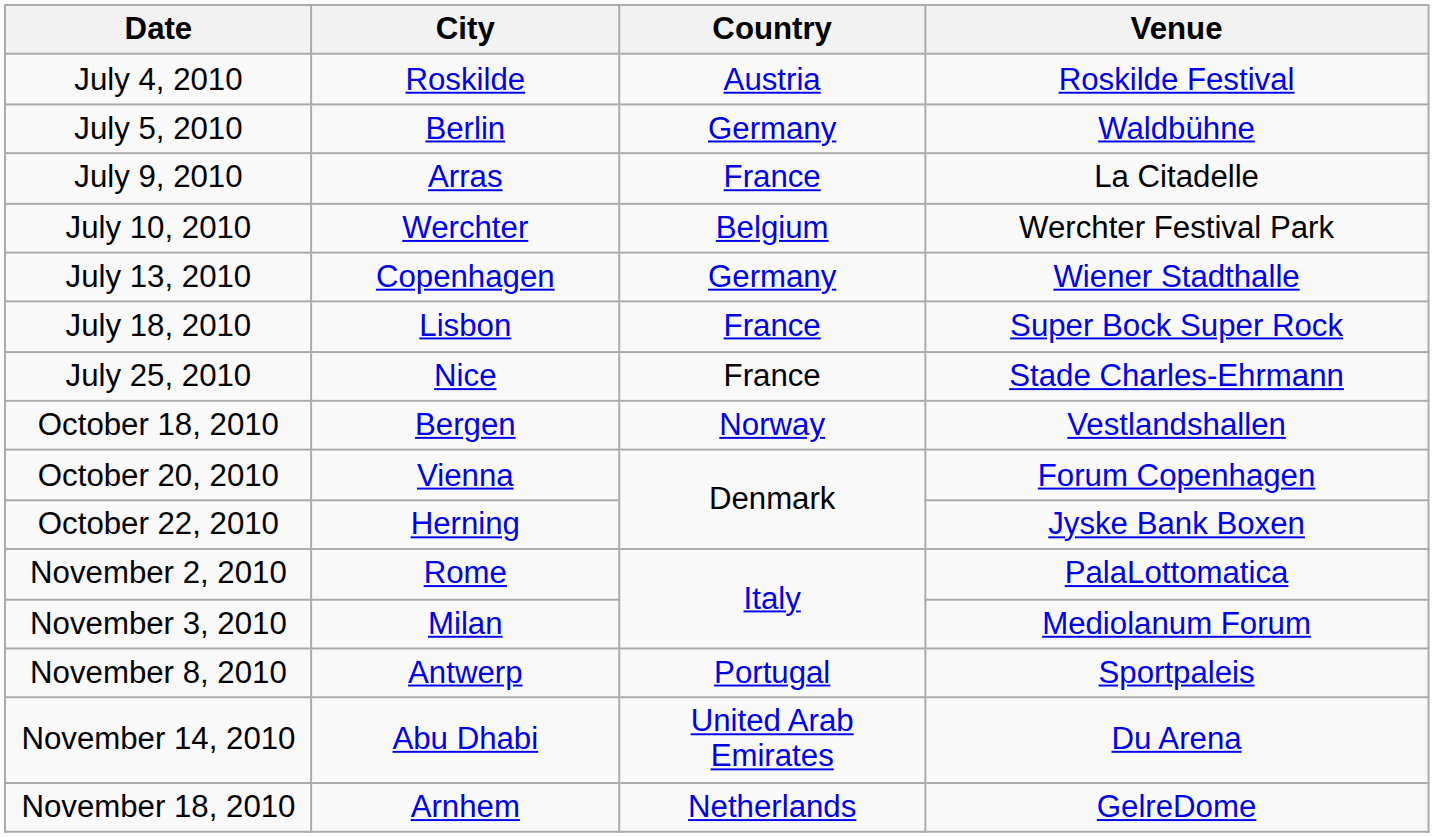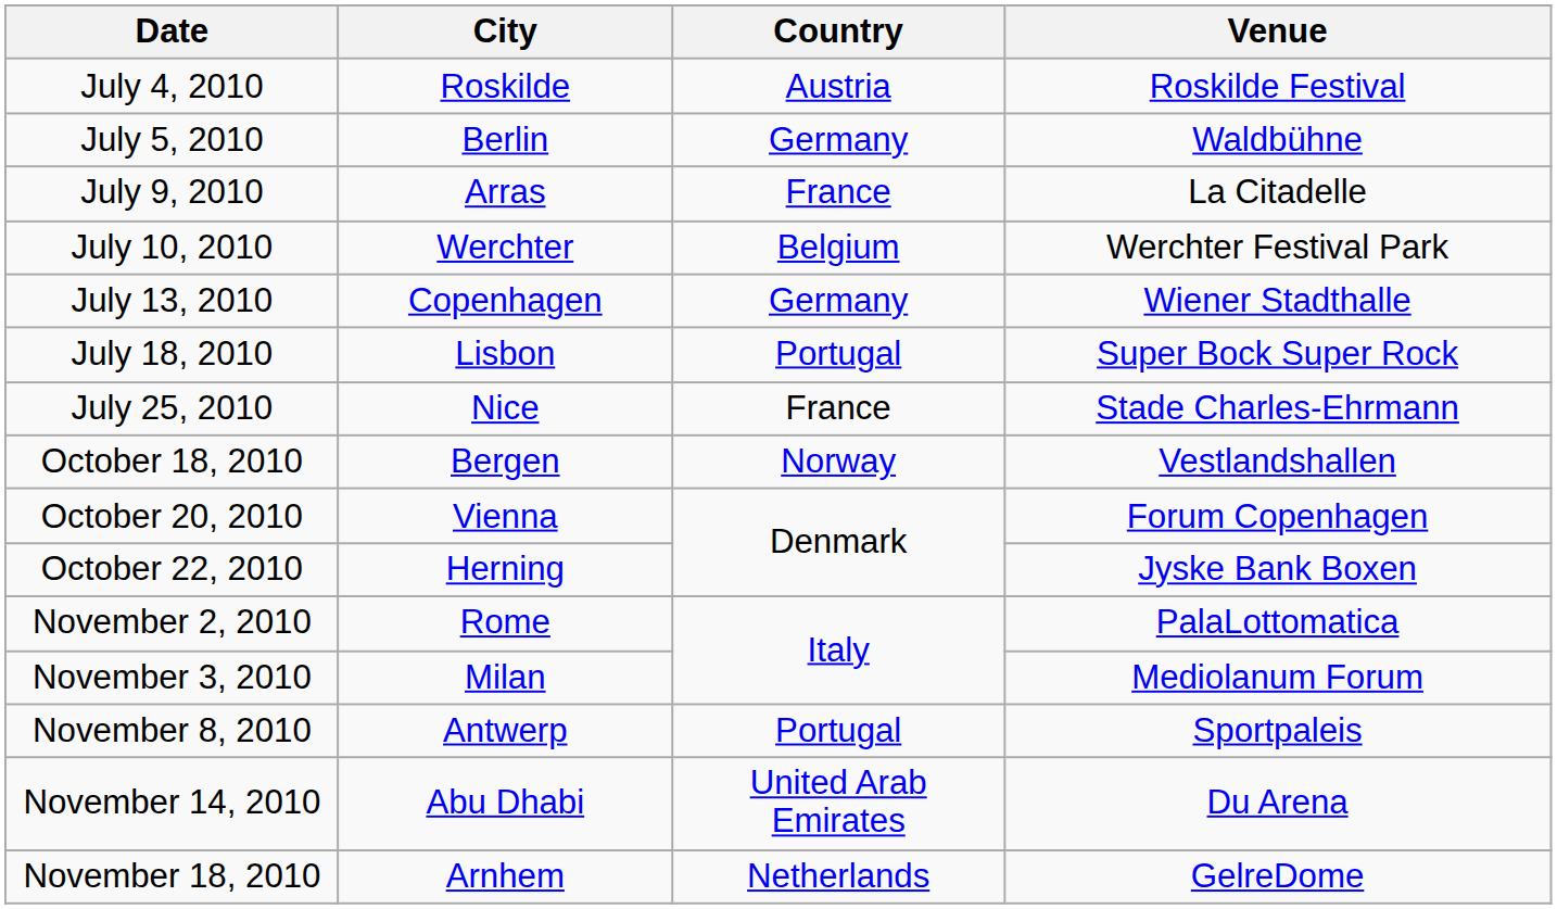 <table class="wikitable" style="text-align:center;">
 <tr>
 <th style="width:150px;">Date</th>
 <th style="width:150px;">City</th>
 <th style="width:150px;">Country</th>
 <th style="width:250px;">Venue</th>
 </tr>
 <tr>
 <td>July 4, 2010</td>
 <td><a href='#'>Roskilde</a></td>
 <td><a href='#'>Austria</a></td>
 <td><a href='#'>Roskilde Festival</a></td>
 </tr>
 <tr>
 <td>July 5, 2010</td>
 <td><a href='#'>Berlin</a></td>
 <td><a href='#'>Germany</a></td>
 <td><a href='#'>Waldbühne</a></td>
 </tr>
 <tr>
 <td>July 9, 2010</td>
 <td><a href='#'>Arras</a></td>
 <td><a href='#'>France</a></td>
 <td>La Citadelle</td>
 </tr>
 <tr>
 <td>July 10, 2010</td>
 <td><a href='#'>Werchter</a></td>
 <td><a href='#'>Belgium</a></td>
 <td>Werchter Festival Park</td>
 </tr>
 <tr>
 <td>July 13, 2010</td>
 <td><a href='#'>Copenhagen</a></td>
 <td><a href='#'>Germany</a></td>
 <td><a href='#'>Wiener Stadthalle</a></td>
 </tr>
 <tr>
 <td>July 18, 2010</td>
 <td><a href='#'>Lisbon</a></td>
-<td><a href='#'>France</a></td>
+<td><a href='#'>Portugal</a></td>
 <td><a href='#'>Super Bock Super Rock</a></td>
 </tr>
 <tr>
 <td>July 25, 2010</td>
 <td><a href='#'>Nice</a></td>
 <td>France</td>
 <td><a href='#'>Stade Charles-Ehrmann</a></td>
 </tr>
 <tr>
 <td>October 18, 2010</td>
 <td><a href='#'>Bergen</a></td>
 <td><a href='#'>Norway</a></td>
 <td><a href='#'>Vestlandshallen</a></td>
 </tr>
 <tr>
 <td>October 20, 2010</td>
 <td><a href='#'>Vienna</a></td>
 <td rowspan="2">Denmark</td>
 <td><a href='#'>Forum Copenhagen</a></td>
 </tr>
 <tr>
 <td>October 22, 2010</td>
 <td><a href='#'>Herning</a></td>
 <td><a href='#'>Jyske Bank Boxen</a></td>
 </tr>
 <tr>
 <td>November 2, 2010</td>
 <td><a href='#'>Rome</a></td>
 <td rowspan="2"><a href='#'>Italy</a></td>
 <td><a href='#'>PalaLottomatica</a></td>
 </tr>
 <tr>
 <td>November 3, 2010</td>
 <td><a href='#'>Milan</a></td>
 <td><a href='#'>Mediolanum Forum</a></td>
 </tr>
 <tr>
 <td>November 8, 2010</td>
 <td><a href='#'>Antwerp</a></td>
 <td><a href='#'>Portugal</a></td>
 <td><a href='#'>Sportpaleis</a></td>
 </tr>
 <tr>
 <td>November 14, 2010</td>
 <td><a href='#'>Abu Dhabi</a></td>
 <td><a href='#'>United Arab Emirates</a></td>
 <td><a href='#'>Du Arena</a></td>
 </tr>
 <tr>
 <td>November 18, 2010</td>
 <td><a href='#'>Arnhem</a></td>
 <td><a href='#'>Netherlands</a></td>
 <td><a href='#'>GelreDome</a></td>
 </tr>
 </table>
